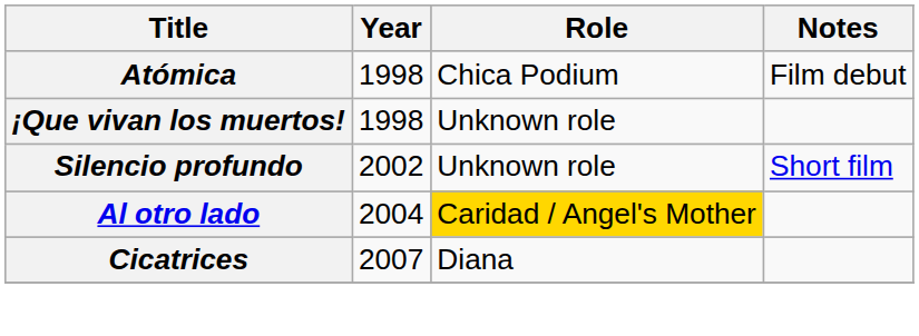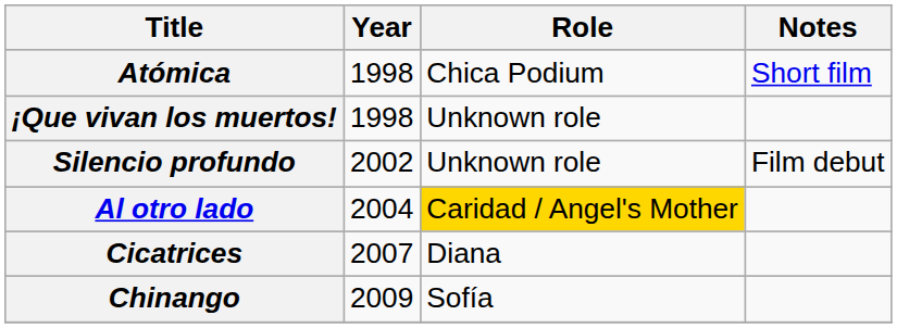 <table class="wikitable plainrowheaders sortable">
 <tr>
 <th scope="col">Title</th>
 <th scope="col">Year</th>
 <th scope="col">Role</th>
 <th scope="col" class="unsortable">Notes</th>
 </tr>
 <tr>
 <th scope=row><em>Atómica</em></th>
 <td>1998</td>
 <td>Chica Podium</td>
-<td>Film debut</td>
+<td><a href='#'>Short film</a></td>
 </tr>
 <tr>
 <th scope=row><em>¡Que vivan los muertos!</em></th>
 <td>1998</td>
 <td>Unknown role</td>
 <td></td>
 </tr>
 <tr>
 <th scope=row><em>Silencio profundo</em></th>
 <td>2002</td>
 <td>Unknown role</td>
-<td><a href='#'>Short film</a></td>
+<td>Film debut</td>
 </tr>
 <tr>
 <th scope=row><em><a href='#'>Al otro lado</a></em></th>
 <td>2004</td>
 <td style="background: gold;">Caridad / Angel's Mother</td>
 <td></td>
 </tr>
 <tr>
 <th scope=row><em>Cicatrices</em></th>
 <td>2007</td>
 <td>Diana</td>
 <td></td>
 </tr>
 <tr>
+<th scope=row><em>Chinango</em></th>
+<td>2009</td>
+<td>Sofía</td>
+<td></td>
+</tr>
+<tr>
 </tr>
 </table>
